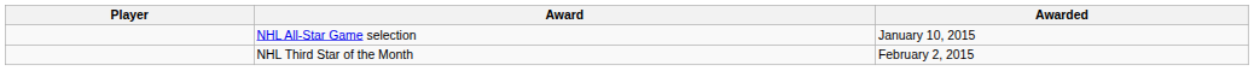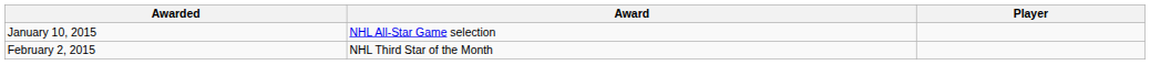 <table class="wikitable sortable" style="width:100%;">
 <tr>
+<th style="width:30%;" data-sort-type="date">Awarded</th>
+<th style="width:50%;">Award</th>
 <th style="width:20%;">Player</th>
-<th style="width:50%;">Award</th>
-<th style="width:30%;" data-sort-type="date">Awarded</th>
 </tr>
 <tr>
+<td>January 10, 2015</td>
+<td><a href='#'>NHL All-Star Game</a> selection</td>
 <td></td>
-<td><a href='#'>NHL All-Star Game</a> selection</td>
-<td>January 10, 2015</td>
 </tr>
 <tr>
+<td>February 2, 2015</td>
+<td>NHL Third Star of the Month</td>
 <td></td>
-<td>NHL Third Star of the Month</td>
-<td>February 2, 2015</td>
 </tr>
 </table>
